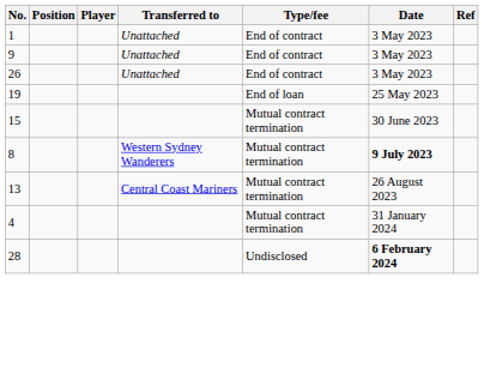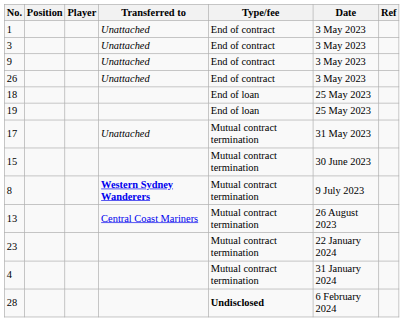 <table class="wikitable plainrowheaders sortable" style="text-align:center; text-align:left">
 <tr>
 <th scope="col">No.</th>
 <th scope="col">Position</th>
 <th scope="col">Player</th>
 <th scope="col">Transferred to</th>
 <th scope="col">Type/fee</th>
 <th scope="col">Date</th>
 <th class="unsortable" scope="col">Ref</th>
 </tr>
 <tr>
 <td>1</td>
+<td></td>
+<td></td>
+<td><em>Unattached</em></td>
+<td>End of contract</td>
+<td>3 May 2023</td>
+<td></td>
+</tr>
+<tr>
+<td>3</td>
 <td></td>
 <td></td>
 <td><em>Unattached</em></td>
 <td>End of contract</td>
 <td>3 May 2023</td>
 <td></td>
 </tr>
 <tr>
 <td>9</td>
 <td></td>
 <td></td>
 <td><em>Unattached</em></td>
 <td>End of contract</td>
 <td>3 May 2023</td>
 <td></td>
 </tr>
 <tr>
 <td>26</td>
 <td></td>
 <td></td>
 <td><em>Unattached</em></td>
 <td>End of contract</td>
 <td>3 May 2023</td>
 <td></td>
 </tr>
 <tr>
+<td>18</td>
+<td></td>
+<td></td>
+<td></td>
+<td>End of loan</td>
+<td>25 May 2023</td>
+<td></td>
+</tr>
+<tr>
 <td>19</td>
 <td></td>
 <td></td>
 <td></td>
 <td>End of loan</td>
 <td>25 May 2023</td>
+<td></td>
+</tr>
+<tr>
+<td>17</td>
+<td></td>
+<td></td>
+<td><em>Unattached</em></td>
+<td>Mutual contract termination</td>
+<td>31 May 2023</td>
 <td></td>
 </tr>
 <tr>
 <td>15</td>
 <td></td>
 <td></td>
 <td></td>
 <td>Mutual contract termination</td>
 <td>30 June 2023</td>
 <td></td>
 </tr>
 <tr>
 <td>8</td>
 <td></td>
 <td></td>
-<td><a href='#'>Western Sydney Wanderers</a></td>
+<td><strong><a href='#'>Western Sydney Wanderers</a></strong></td>
 <td>Mutual contract termination</td>
-<td><strong>9 July 2023</strong></td>
+<td>9 July 2023</td>
 <td></td>
 </tr>
 <tr>
 <td>13</td>
 <td></td>
 <td></td>
 <td><a href='#'>Central Coast Mariners</a></td>
 <td>Mutual contract termination</td>
 <td>26 August 2023</td>
+<td></td>
+</tr>
+<tr>
+<td>23</td>
+<td></td>
+<td></td>
+<td></td>
+<td>Mutual contract termination</td>
+<td>22 January 2024</td>
 <td></td>
 </tr>
 <tr>
 <td>4</td>
 <td></td>
 <td></td>
 <td></td>
 <td>Mutual contract termination</td>
 <td>31 January 2024</td>
 <td></td>
 </tr>
 <tr>
 <td>28</td>
 <td></td>
 <td></td>
 <td></td>
-<td>Undisclosed</td>
-<td><strong>6 February 2024</strong></td>
+<td><strong>Undisclosed</strong></td>
+<td>6 February 2024</td>
 <td></td>
 </tr>
 </table>
